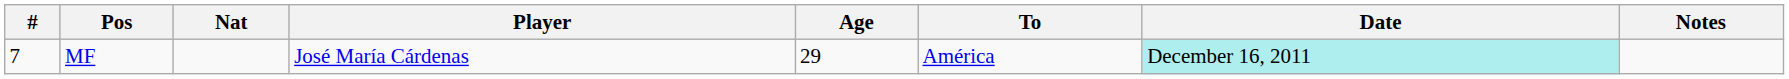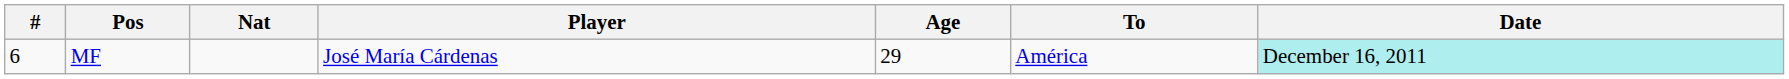 <table class="wikitable" style="width:65%; text-align:center; font-size:95%; text-align:left;">
 <tr>
 <th><strong>#</strong></th>
 <th><strong>Pos</strong></th>
 <th><strong>Nat</strong></th>
 <th><strong>Player</strong></th>
 <th><strong>Age</strong></th>
 <th><strong>To</strong></th>
 <th><strong>Date</strong></th>
-<th><strong>Notes</strong></th>
 </tr>
 <tr>
-<td>7</td>
+<td>6</td>
 <td><a href='#'>MF</a></td>
 <td></td>
 <td><a href='#'>José María Cárdenas</a></td>
 <td>29</td>
 <td><a href='#'>América</a></td>
 <td style="background: paleturquoise;">December 16, 2011</td>
-<td></td>
 </tr>
 </table>
